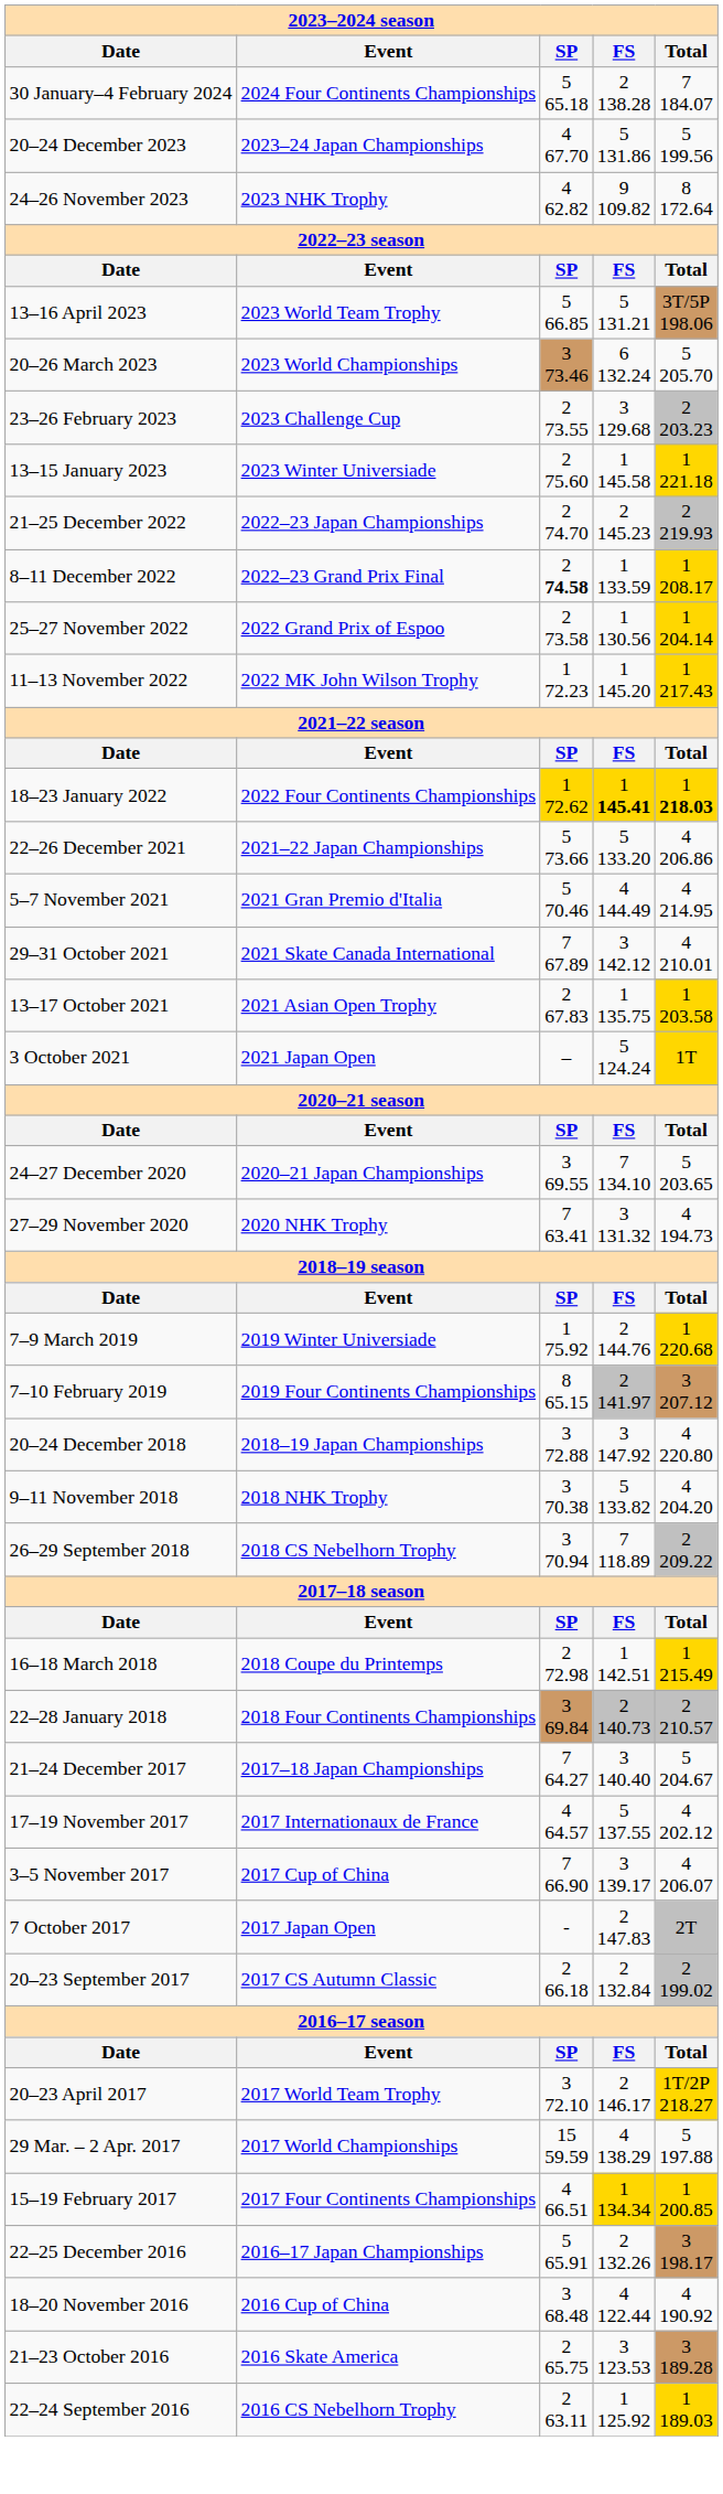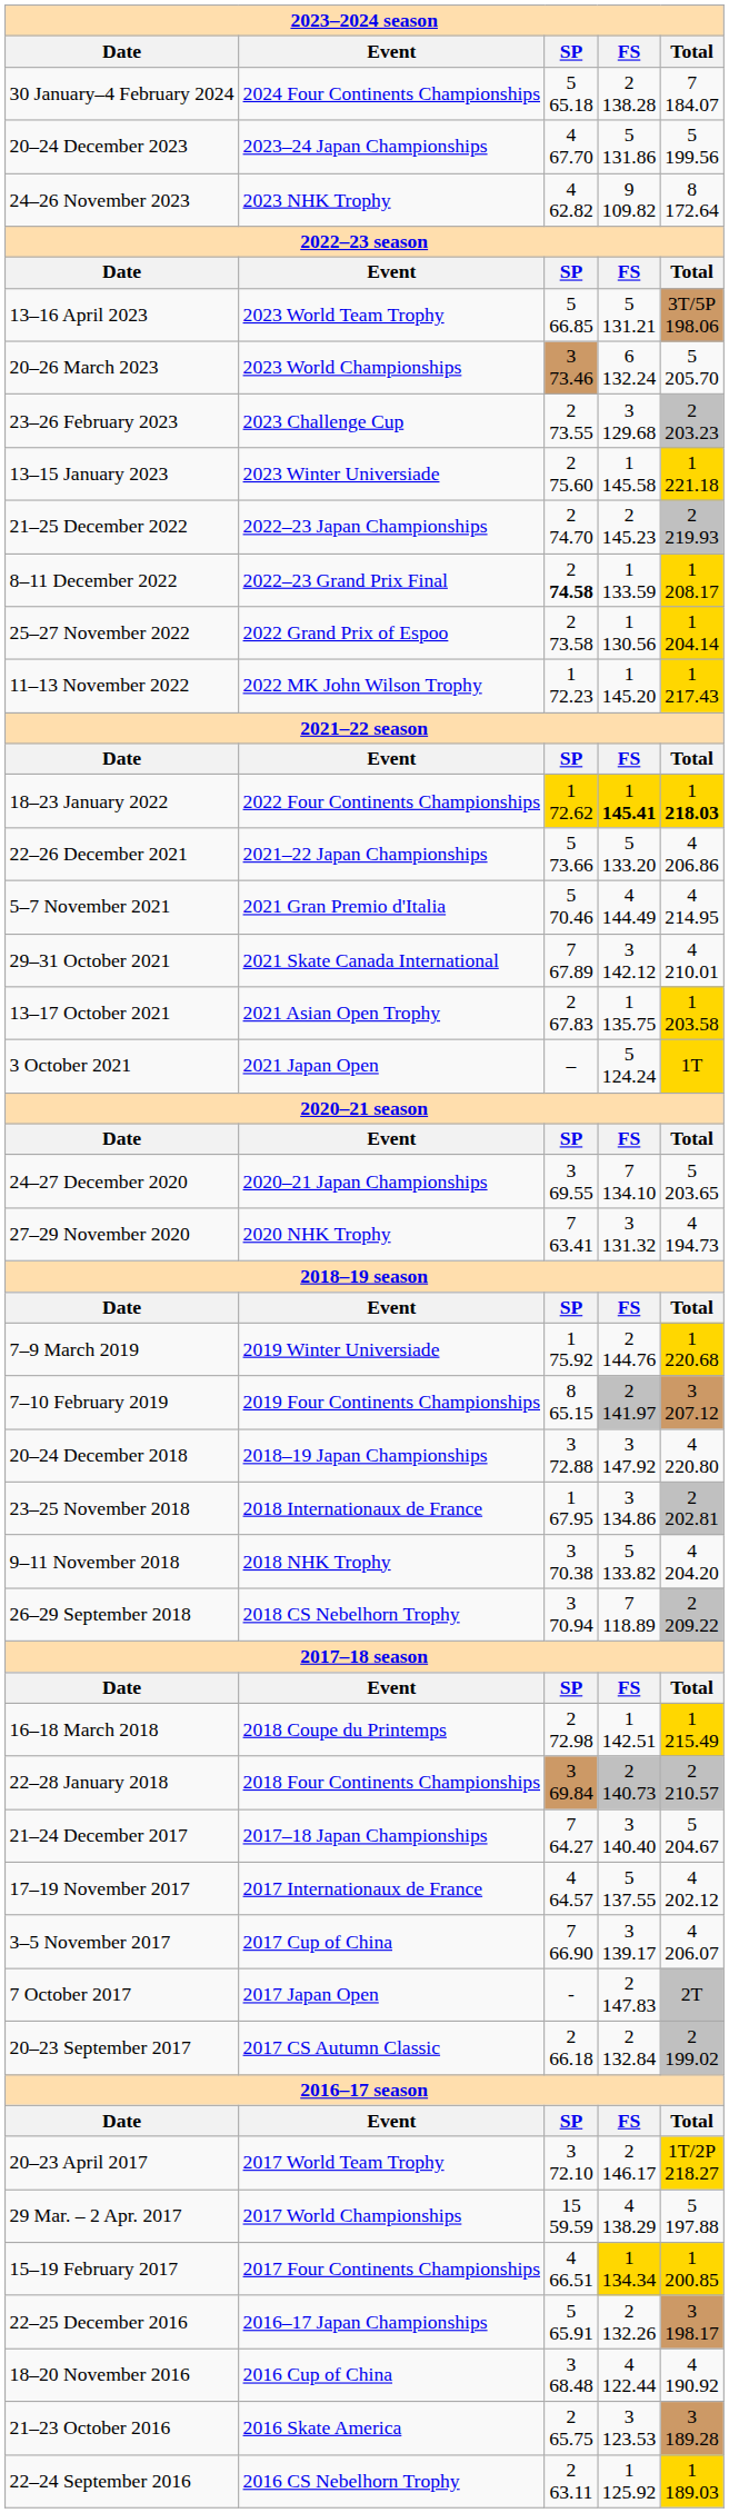 <table class="wikitable">
 <tr>
 <th style="background-color: #ffdead; " colspan=5 align=center><a href='#'><strong>2023–2024 season</strong></a></th>
 </tr>
 <tr>
 <th>Date</th>
 <th>Event</th>
 <th><a href='#'>SP</a></th>
 <th><a href='#'>FS</a></th>
 <th>Total</th>
 </tr>
 <tr>
 <td>30 January–4 February 2024</td>
 <td><a href='#'>2024 Four Continents Championships</a></td>
 <td align=center>5 <br> 65.18</td>
 <td align=center>2 <br> 138.28</td>
 <td align=center>7 <br> 184.07</td>
 </tr>
 <tr>
 <td>20–24 December 2023</td>
 <td><a href='#'>2023–24 Japan Championships</a></td>
 <td align=center>4 <br> 67.70</td>
 <td align=center>5 <br> 131.86</td>
 <td align=center>5 <br> 199.56</td>
 </tr>
 <tr>
 <td>24–26 November 2023</td>
 <td><a href='#'>2023 NHK Trophy</a></td>
 <td align=center>4 <br> 62.82</td>
 <td align=center>9 <br> 109.82</td>
 <td align=center>8 <br> 172.64</td>
 </tr>
 <tr>
 <th style="background-color: #ffdead;" colspan=5><a href='#'>2022–23 season</a></th>
 </tr>
 <tr>
 <th>Date</th>
 <th>Event</th>
 <th><a href='#'>SP</a></th>
 <th><a href='#'>FS</a></th>
 <th>Total</th>
 </tr>
 <tr>
 <td>13–16 April 2023</td>
 <td><a href='#'>2023 World Team Trophy</a></td>
 <td align=center>5 <br> 66.85</td>
 <td align=center>5 <br> 131.21</td>
 <td align=center bgcolor=cc9966>3T/5P<br> 198.06</td>
 </tr>
 <tr>
 <td>20–26 March 2023</td>
 <td><a href='#'>2023 World Championships</a></td>
 <td align=center bgcolor=cc9966>3 <br> 73.46</td>
 <td align=center>6 <br> 132.24</td>
 <td align=center>5 <br> 205.70</td>
 </tr>
 <tr>
 <td>23–26 February 2023</td>
 <td><a href='#'>2023 Challenge Cup</a></td>
 <td align=center>2 <br> 73.55</td>
 <td align=center>3 <br> 129.68</td>
 <td align=center bgcolor=silver>2 <br> 203.23</td>
 </tr>
 <tr>
 <td>13–15 January 2023</td>
 <td><a href='#'>2023 Winter Universiade</a></td>
 <td align=center>2 <br> 75.60</td>
 <td align=center>1 <br> 145.58</td>
 <td align=center  bgcolor=gold>1 <br> 221.18</td>
 </tr>
 <tr>
 <td>21–25 December 2022</td>
 <td><a href='#'>2022–23 Japan Championships</a></td>
 <td align=center>2 <br> 74.70</td>
 <td align=center>2 <br> 145.23</td>
 <td align=center bgcolor=silver>2 <br> 219.93</td>
 </tr>
 <tr>
 <td>8–11 December 2022</td>
 <td><a href='#'>2022–23 Grand Prix Final</a></td>
 <td align=center>2 <br> <strong>74.58</strong></td>
 <td align=center>1 <br> 133.59</td>
 <td align=center bgcolor=gold>1 <br> 208.17</td>
 </tr>
 <tr>
 <td>25–27 November 2022</td>
 <td><a href='#'>2022 Grand Prix of Espoo</a></td>
 <td align=center>2 <br> 73.58</td>
 <td align=center>1 <br> 130.56</td>
 <td align=center bgcolor=gold>1 <br> 204.14</td>
 </tr>
 <tr>
 <td>11–13 November 2022</td>
 <td><a href='#'>2022 MK John Wilson Trophy</a></td>
 <td align=center>1 <br> 72.23</td>
 <td align=center>1 <br> 145.20</td>
 <td align=center bgcolor=gold>1 <br> 217.43</td>
 </tr>
 <tr>
 <th style="background-color: #ffdead; " colspan=5 align=center><a href='#'>2021–22 season</a></th>
 </tr>
 <tr>
 <th>Date</th>
 <th>Event</th>
 <th><a href='#'>SP</a></th>
 <th><a href='#'>FS</a></th>
 <th>Total</th>
 </tr>
 <tr>
 <td>18–23 January 2022</td>
 <td><a href='#'>2022 Four Continents Championships</a></td>
 <td align=center bgcolor=gold>1 <br> 72.62</td>
 <td align=center bgcolor=gold>1 <br> <strong>145.41</strong></td>
 <td align=center bgcolor=gold>1 <br> <strong>218.03 </strong></td>
 </tr>
 <tr>
 <td>22–26 December 2021</td>
 <td><a href='#'>2021–22 Japan Championships</a></td>
 <td align=center>5 <br> 73.66</td>
 <td align=center>5 <br> 133.20</td>
 <td align=center>4 <br> 206.86</td>
 </tr>
 <tr>
 <td>5–7 November 2021</td>
 <td><a href='#'>2021 Gran Premio d'Italia</a></td>
 <td align=center>5 <br> 70.46</td>
 <td align=center>4 <br> 144.49</td>
 <td align=center>4 <br> 214.95</td>
 </tr>
 <tr>
 <td>29–31 October 2021</td>
 <td><a href='#'>2021 Skate Canada International</a></td>
 <td align=center>7 <br> 67.89</td>
 <td align=center>3 <br> 142.12</td>
 <td align=center>4 <br> 210.01</td>
 </tr>
 <tr>
 <td>13–17 October 2021</td>
 <td><a href='#'>2021 Asian Open Trophy</a></td>
 <td align=center>2 <br> 67.83</td>
 <td align=center>1 <br> 135.75</td>
 <td align=center bgcolor=gold>1 <br> 203.58</td>
 </tr>
 <tr>
 <td>3 October 2021</td>
 <td><a href='#'>2021 Japan Open</a></td>
 <td align=center>–</td>
 <td align=center>5 <br> 124.24</td>
 <td align=center bgcolor=gold>1T</td>
 </tr>
 <tr>
 <th style="background-color: #ffdead; " colspan=5 align=center><a href='#'>2020–21 season</a></th>
 </tr>
 <tr>
 <th>Date</th>
 <th>Event</th>
 <th><a href='#'>SP</a></th>
 <th><a href='#'>FS</a></th>
 <th>Total</th>
 </tr>
 <tr>
 <td>24–27 December 2020</td>
 <td><a href='#'>2020–21 Japan Championships</a></td>
 <td align=center>3 <br> 69.55</td>
 <td align=center>7 <br> 134.10</td>
 <td align=center>5 <br> 203.65</td>
 </tr>
 <tr>
 <td>27–29 November 2020</td>
 <td><a href='#'>2020 NHK Trophy</a></td>
 <td align=center>7 <br> 63.41</td>
 <td align=center>3 <br> 131.32</td>
 <td align=center>4 <br> 194.73</td>
 </tr>
 <tr>
 <th style="background-color: #ffdead; " colspan=5 align=center><a href='#'>2018–19 season</a></th>
 </tr>
 <tr>
 <th>Date</th>
 <th>Event</th>
 <th><a href='#'>SP</a></th>
 <th><a href='#'>FS</a></th>
 <th>Total</th>
 </tr>
 <tr>
 <td>7–9 March 2019</td>
 <td><a href='#'>2019 Winter Universiade</a></td>
 <td align=center>1 <br> 75.92</td>
 <td align=center>2 <br> 144.76</td>
 <td align=center bgcolor=gold>1 <br> 220.68</td>
 </tr>
 <tr>
 <td>7–10 February 2019</td>
 <td><a href='#'>2019 Four Continents Championships</a></td>
 <td align=center>8 <br> 65.15</td>
 <td align=center bgcolor=silver>2 <br> 141.97</td>
 <td align=center bgcolor=cc9966>3 <br> 207.12</td>
 </tr>
 <tr>
 <td>20–24 December 2018</td>
 <td><a href='#'>2018–19 Japan Championships</a></td>
 <td align=center>3 <br> 72.88</td>
 <td align=center>3 <br> 147.92</td>
 <td align=center>4 <br> 220.80</td>
 </tr>
 <tr>
+<td>23–25 November 2018</td>
+<td><a href='#'>2018 Internationaux de France</a></td>
+<td align=center>1 <br> 67.95</td>
+<td align=center>3 <br> 134.86</td>
+<td align=center bgcolor=silver>2 <br> 202.81</td>
+</tr>
+<tr>
 <td>9–11 November 2018</td>
 <td><a href='#'>2018 NHK Trophy</a></td>
 <td align=center>3 <br> 70.38</td>
 <td align=center>5 <br> 133.82</td>
 <td align=center>4 <br> 204.20</td>
 </tr>
 <tr>
 <td>26–29 September 2018</td>
 <td><a href='#'>2018 CS Nebelhorn Trophy</a></td>
 <td align=center>3 <br> 70.94</td>
 <td align=center>7 <br> 118.89</td>
 <td align=center bgcolor=silver>2 <br> 209.22</td>
 </tr>
 <tr>
 <th style="background-color: #ffdead; " colspan=5 align=center><a href='#'>2017–18 season</a></th>
 </tr>
 <tr>
 <th>Date</th>
 <th>Event</th>
 <th><a href='#'>SP</a></th>
 <th><a href='#'>FS</a></th>
 <th>Total</th>
 </tr>
 <tr>
 <td>16–18 March 2018</td>
 <td><a href='#'>2018 Coupe du Printemps</a></td>
 <td align=center>2 <br> 72.98</td>
 <td align=center>1 <br> 142.51</td>
 <td align=center bgcolor=gold>1 <br> 215.49</td>
 </tr>
 <tr>
 <td>22–28 January 2018</td>
 <td><a href='#'>2018 Four Continents Championships</a></td>
 <td align=center bgcolor=cc9966>3 <br> 69.84</td>
 <td align=center bgcolor=silver>2 <br> 140.73</td>
 <td align=center bgcolor=silver>2 <br> 210.57</td>
 </tr>
 <tr>
 <td>21–24 December 2017</td>
 <td><a href='#'>2017–18 Japan Championships</a></td>
 <td align=center>7 <br> 64.27</td>
 <td align=center>3 <br> 140.40</td>
 <td align=center>5 <br> 204.67</td>
 </tr>
 <tr>
 <td>17–19 November 2017</td>
 <td><a href='#'>2017 Internationaux de France</a></td>
 <td align=center>4 <br> 64.57</td>
 <td align=center>5 <br> 137.55</td>
 <td align=center>4 <br> 202.12</td>
 </tr>
 <tr>
 <td>3–5 November 2017</td>
 <td><a href='#'>2017 Cup of China</a></td>
 <td align=center>7 <br> 66.90</td>
 <td align=center>3 <br> 139.17</td>
 <td align=center>4 <br> 206.07</td>
 </tr>
 <tr>
 <td>7 October 2017</td>
 <td><a href='#'>2017 Japan Open</a></td>
 <td align=center>-</td>
 <td align=center>2 <br> 147.83</td>
 <td align=center bgcolor=silver>2T</td>
 </tr>
 <tr>
 <td>20–23 September 2017</td>
 <td><a href='#'>2017 CS Autumn Classic</a></td>
 <td align=center>2 <br> 66.18</td>
 <td align=center>2 <br> 132.84</td>
 <td align=center bgcolor=silver>2 <br> 199.02</td>
 </tr>
 <tr>
 <th style="background-color: #ffdead; " colspan=5 align=center><a href='#'>2016–17 season</a></th>
 </tr>
 <tr>
 <th>Date</th>
 <th>Event</th>
 <th><a href='#'>SP</a></th>
 <th><a href='#'>FS</a></th>
 <th>Total</th>
 </tr>
 <tr>
 <td>20–23 April 2017</td>
 <td><a href='#'>2017 World Team Trophy</a></td>
 <td align=center>3 <br> 72.10</td>
 <td align=center>2 <br> 146.17</td>
 <td align=center bgcolor=gold>1T/2P <br> 218.27</td>
 </tr>
 <tr>
 <td>29 Mar. – 2 Apr. 2017</td>
 <td><a href='#'>2017 World Championships</a></td>
 <td align=center>15 <br> 59.59</td>
 <td align=center>4 <br> 138.29</td>
 <td align=center>5 <br> 197.88</td>
 </tr>
 <tr>
 <td>15–19 February 2017</td>
 <td><a href='#'>2017 Four Continents Championships</a></td>
 <td align=center>4 <br> 66.51</td>
 <td align=center bgcolor=gold>1 <br> 134.34</td>
 <td align=center bgcolor=gold>1 <br> 200.85</td>
 </tr>
 <tr>
 <td>22–25 December 2016</td>
 <td><a href='#'>2016–17 Japan Championships</a></td>
 <td align=center>5 <br> 65.91</td>
 <td align=center>2 <br> 132.26</td>
 <td align=center bgcolor=cc9966>3 <br> 198.17</td>
 </tr>
 <tr>
 <td>18–20 November 2016</td>
 <td><a href='#'>2016 Cup of China</a></td>
 <td align=center>3 <br> 68.48</td>
 <td align=center>4 <br> 122.44</td>
 <td align=center>4 <br> 190.92</td>
 </tr>
 <tr>
 <td>21–23 October 2016</td>
 <td><a href='#'>2016 Skate America</a></td>
 <td align=center>2 <br> 65.75</td>
 <td align=center>3 <br> 123.53</td>
 <td align=center bgcolor=cc9966>3 <br> 189.28</td>
 </tr>
 <tr>
 <td>22–24 September 2016</td>
 <td><a href='#'>2016 CS Nebelhorn Trophy</a></td>
 <td align=center>2 <br> 63.11</td>
 <td align=center>1 <br> 125.92</td>
 <td align=center bgcolor=gold>1 <br> 189.03</td>
 </tr>
 </table>
